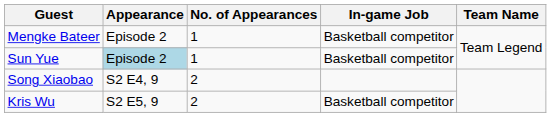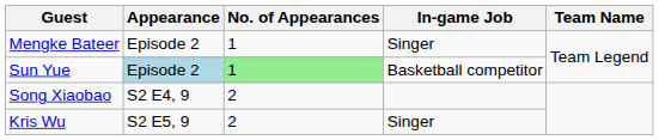 <table class="wikitable">
 <tr>
 <th>Guest</th>
 <th>Appearance</th>
 <th>No. of Appearances</th>
 <th>In-game Job</th>
 <th>Team Name</th>
 </tr>
 <tr>
 <td><a href='#'>Mengke Bateer</a></td>
 <td>Episode 2</td>
 <td>1</td>
-<td>Basketball competitor</td>
+<td>Singer</td>
 <td rowspan="2">Team Legend</td>
 </tr>
 <tr>
 <td><a href='#'>Sun Yue</a></td>
 <td style="background: lightblue;">Episode 2</td>
-<td>1</td>
+<td style="background: lightgreen;">1</td>
 <td>Basketball competitor</td>
 </tr>
 <tr>
 <td><a href='#'>Song Xiaobao</a></td>
 <td>S2 E4, 9</td>
 <td>2</td>
 <td></td>
 </tr>
 <tr>
 <td><a href='#'>Kris Wu</a></td>
 <td>S2 E5, 9</td>
 <td>2</td>
-<td>Basketball competitor</td>
+<td>Singer</td>
 </tr>
 </table>
